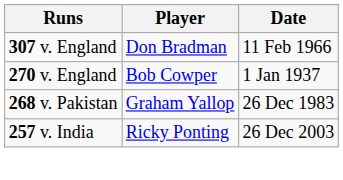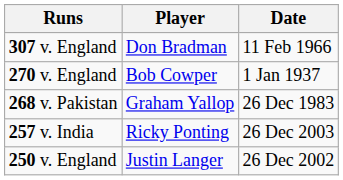 <table class="wikitable">
 <tr>
 <th>Runs</th>
 <th>Player</th>
 <th>Date</th>
 </tr>
 <tr>
 <td><strong>307</strong> v. England</td>
 <td> <a href='#'>Don Bradman</a></td>
 <td>11 Feb 1966</td>
 </tr>
 <tr>
 <td><strong>270</strong> v. England</td>
 <td> <a href='#'>Bob Cowper</a></td>
 <td>1 Jan 1937</td>
 </tr>
 <tr>
 <td><strong>268</strong> v. Pakistan</td>
 <td> <a href='#'>Graham Yallop</a></td>
 <td>26 Dec 1983</td>
 </tr>
 <tr>
 <td><strong>257</strong> v. India</td>
 <td> <a href='#'>Ricky Ponting</a></td>
 <td>26 Dec 2003</td>
 </tr>
+<tr>
+<td><strong>250</strong> v. England</td>
+<td> <a href='#'>Justin Langer</a></td>
+<td>26 Dec 2002</td>
+</tr>
 </table>
